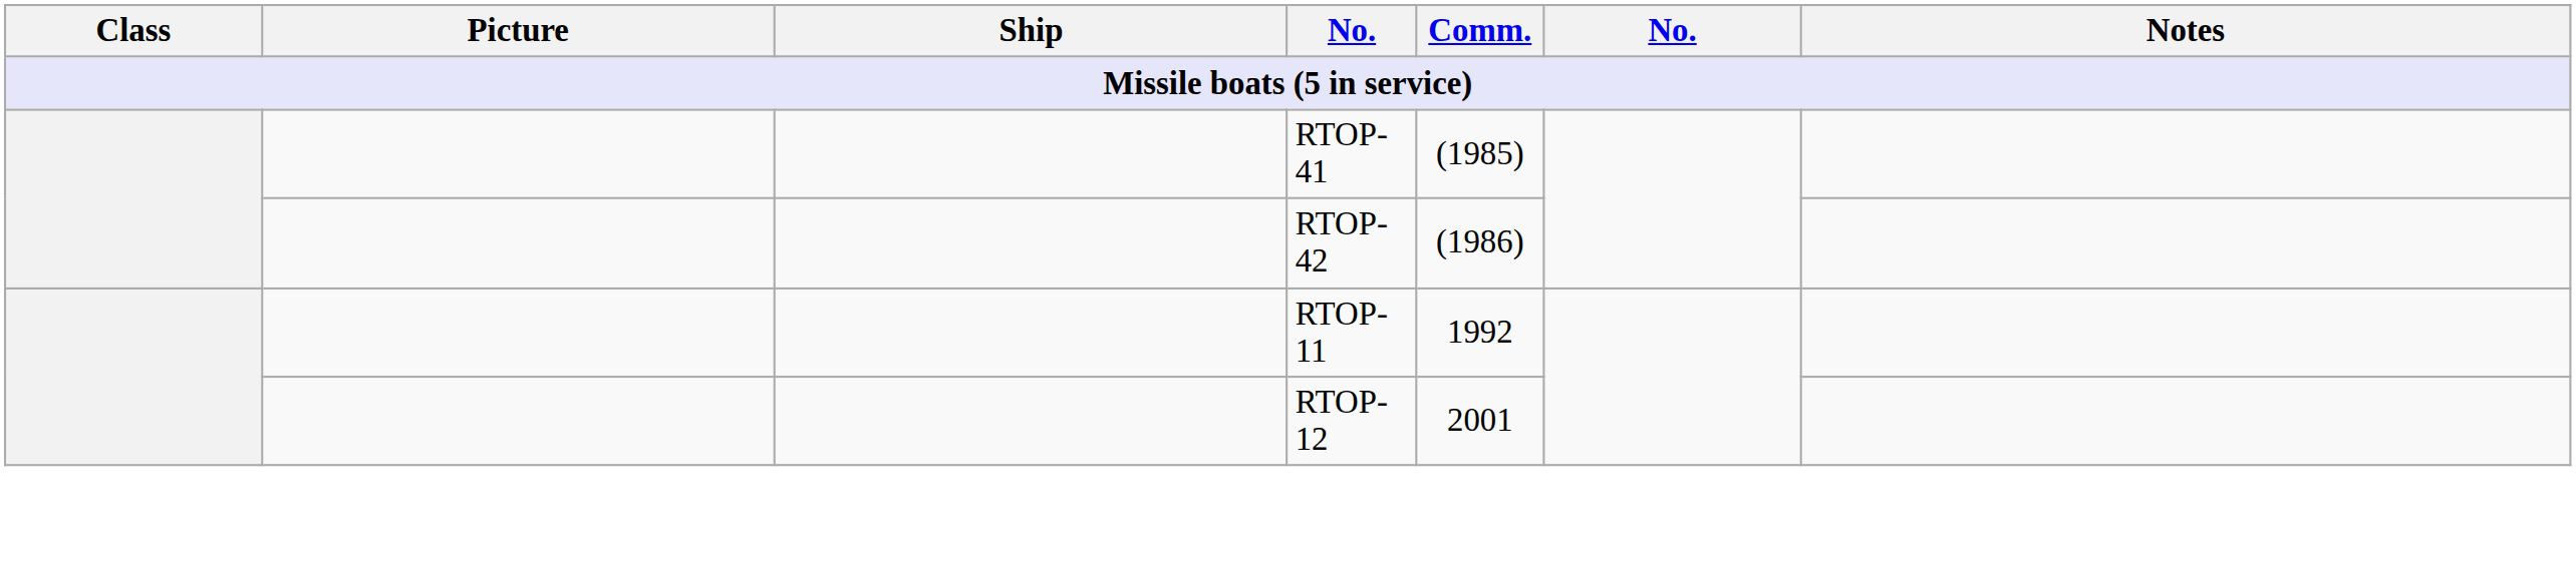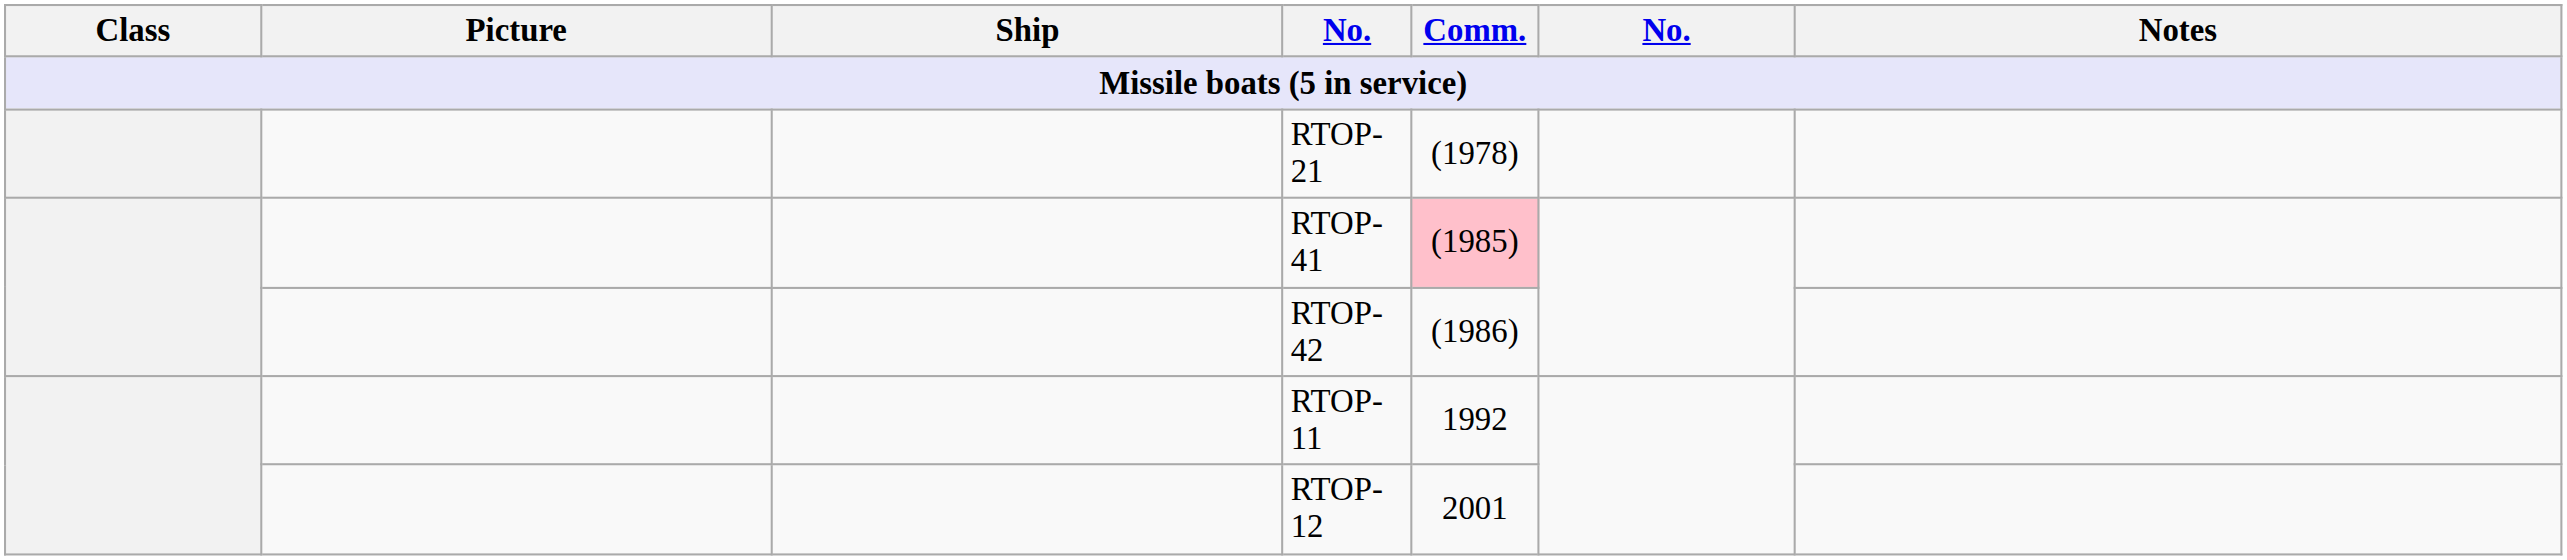 <table class="wikitable">
 <tr>
 <th style="width:10%;">Class</th>
 <th style="width:20%;">Picture</th>
 <th style="width:20%;">Ship</th>
 <th style="width: 5%;"><a href='#'>No.</a></th>
 <th style="width: 5%;"><a href='#'>Comm.</a></th>
 <th style="width:10%;"><a href='#'>No.</a></th>
 <th style="width:30%;">Notes</th>
 </tr>
 <tr>
 <th colspan="7" style="background: lavender;">Missile boats (5 in service)</th>
 </tr>
 <tr>
+<th rowspan=1></th>
+<td></td>
+<td></td>
+<td>RTOP-21</td>
+<td align=center>(1978)<br></td>
+<td align=center rowspan=1></td>
+<td></td>
+</tr>
+<tr>
 <th rowspan=2></th>
 <td></td>
 <td></td>
 <td>RTOP-41</td>
-<td align=center>(1985)<br></td>
+<td align=center style="background: pink;">(1985)<br></td>
 <td align=center rowspan=2></td>
 <td></td>
 </tr>
 <tr>
 <td></td>
 <td></td>
 <td>RTOP-42</td>
 <td align=center>(1986)<br></td>
 <td></td>
 </tr>
 <tr>
 <th rowspan=2></th>
 <td></td>
 <td></td>
 <td>RTOP-11</td>
 <td align=center>1992</td>
 <td align=center rowspan=2></td>
 <td></td>
 </tr>
 <tr>
 <td></td>
 <td></td>
 <td>RTOP-12</td>
 <td align=center>2001</td>
 <td></td>
 </tr>
 </table>
